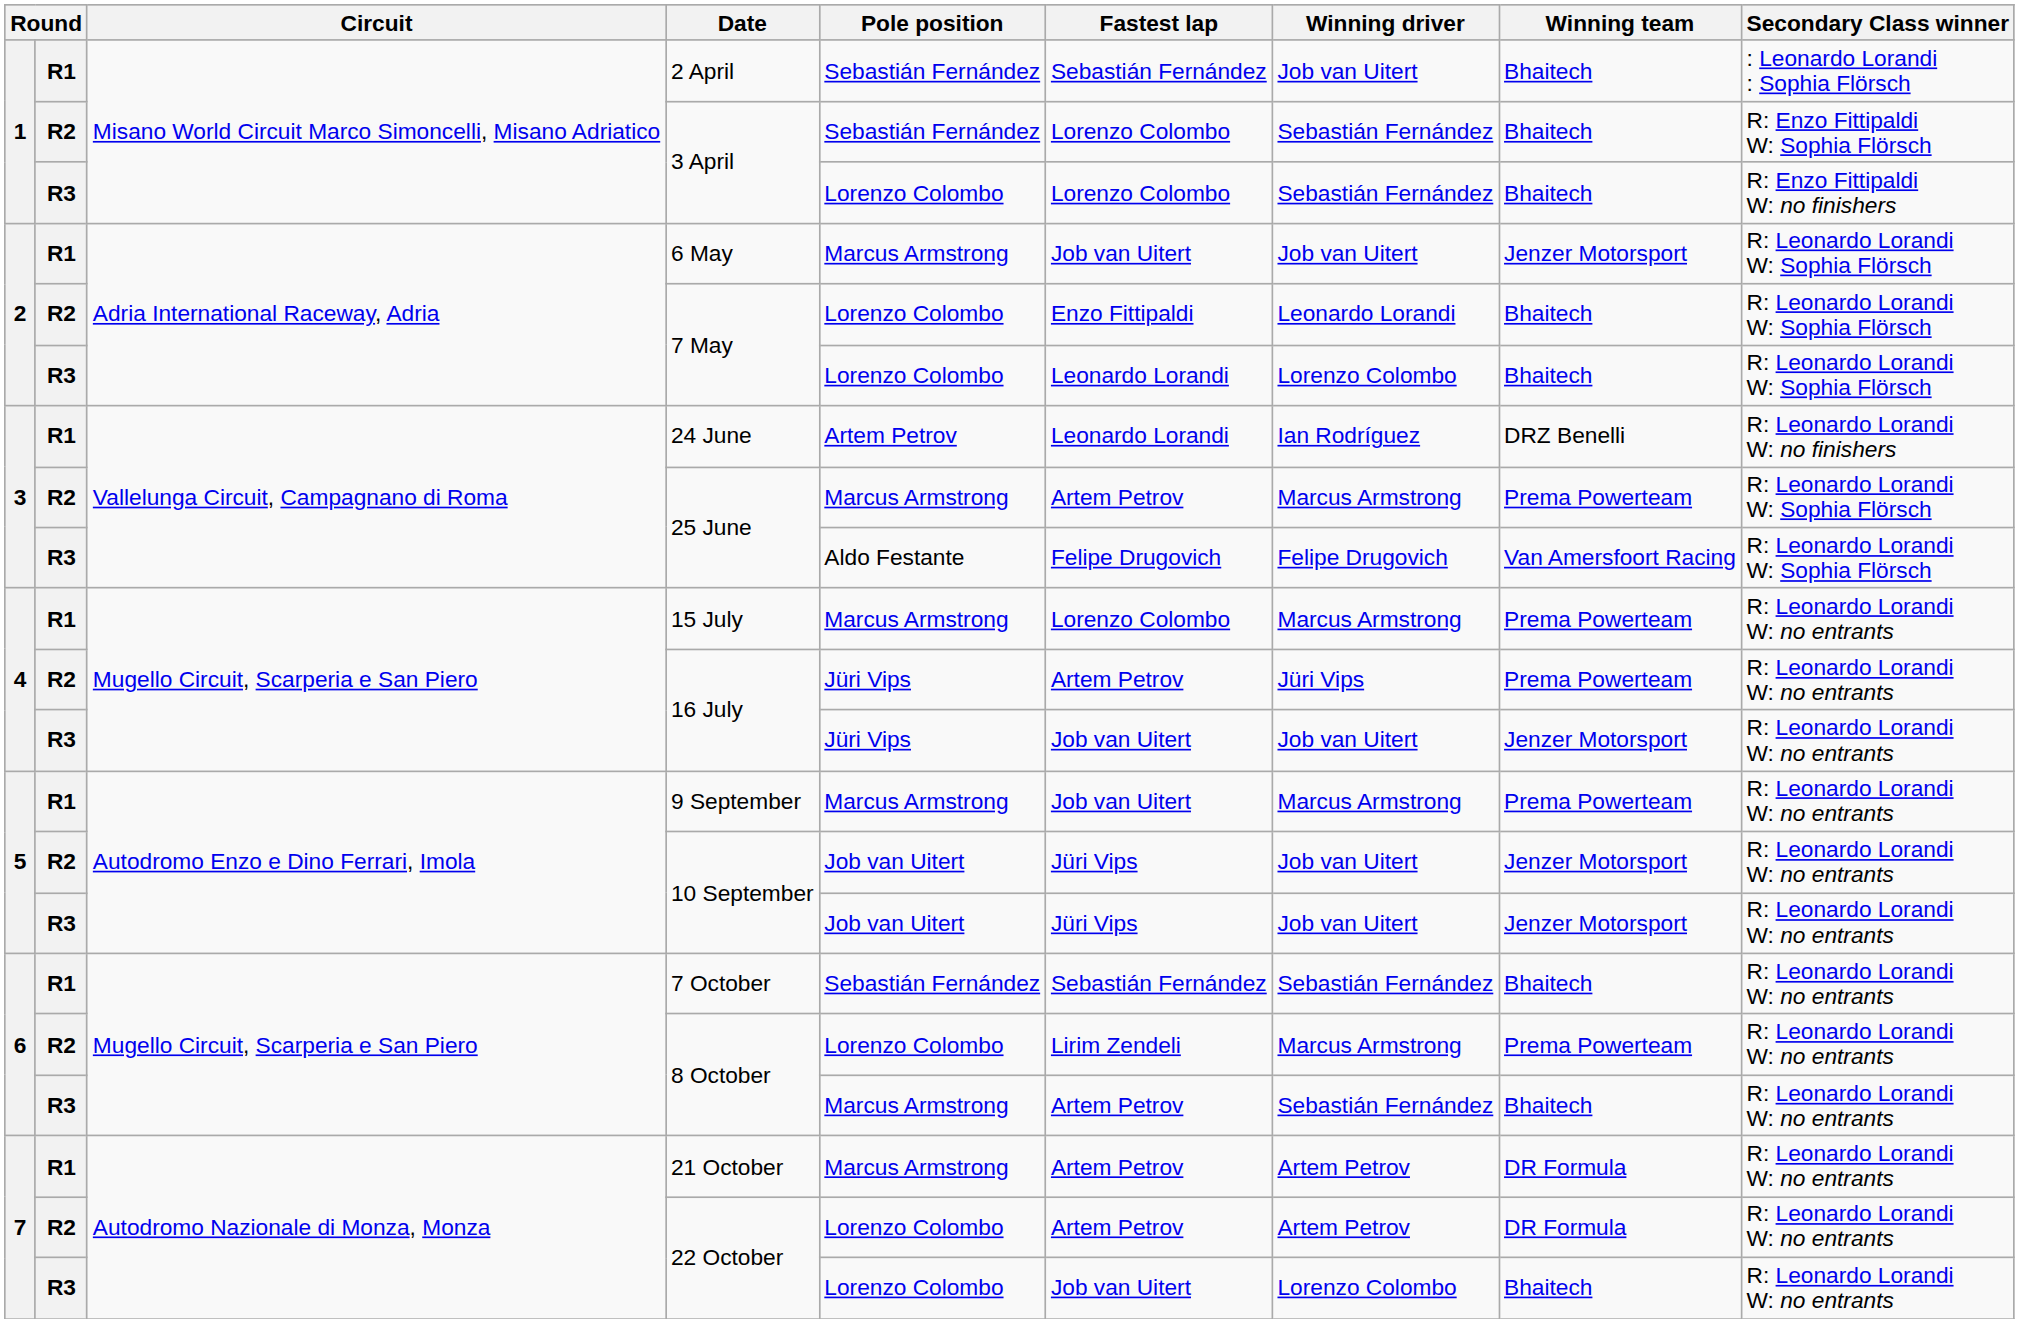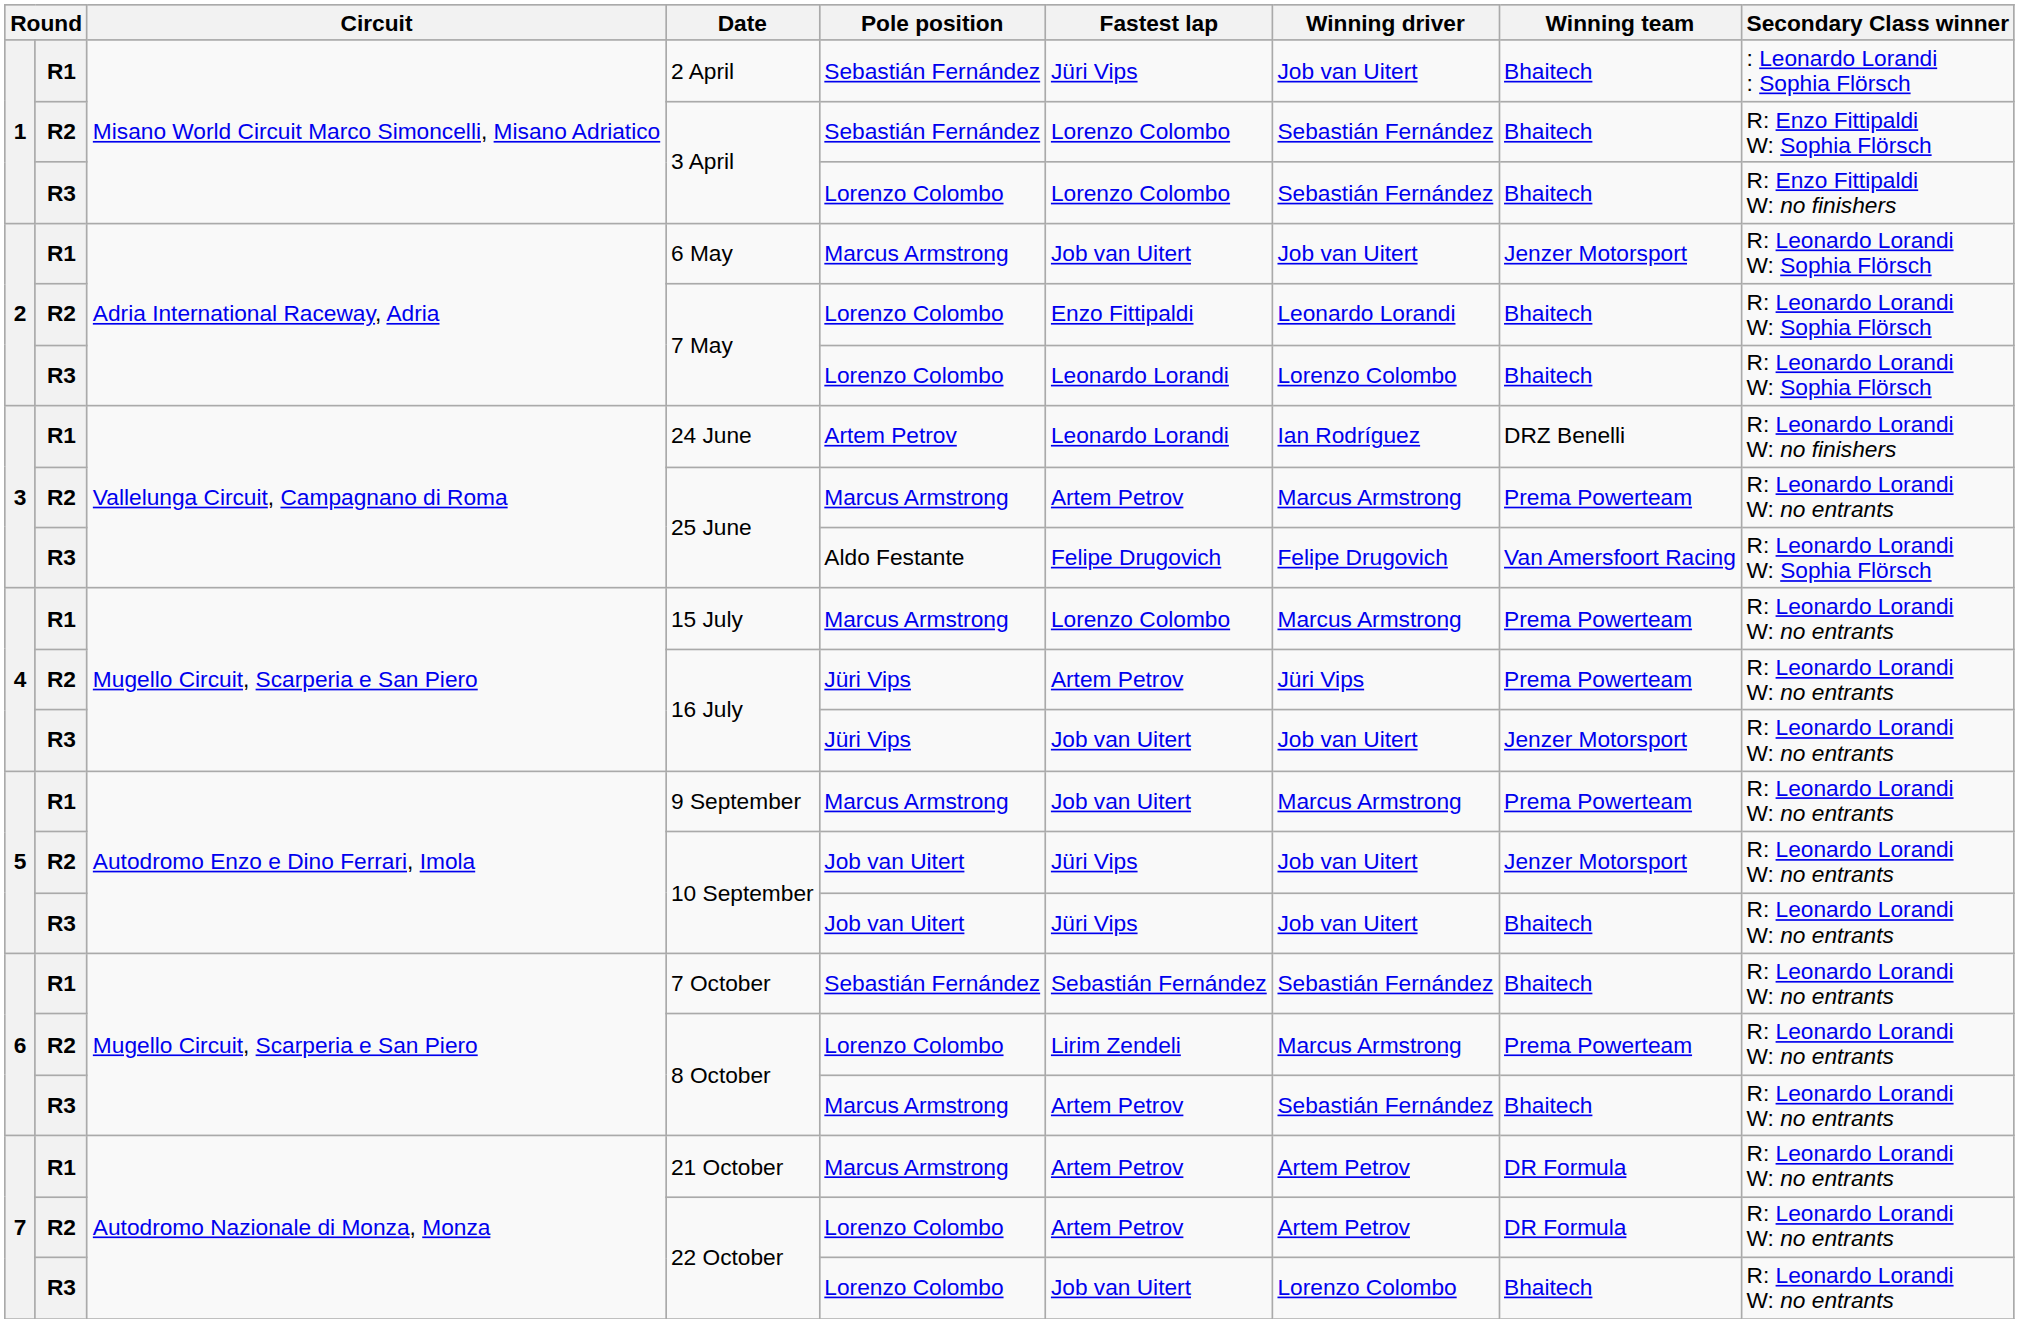 <table class="wikitable" style="font-size: 85%">
 <tr>
 <th colspan=2>Round</th>
 <th>Circuit</th>
 <th>Date</th>
 <th>Pole position</th>
 <th>Fastest lap</th>
 <th>Winning driver</th>
 <th>Winning team</th>
 <th>Secondary Class winner</th>
 </tr>
 <tr>
 <th rowspan=3>1</th>
 <th>R1</th>
 <td rowspan=3 nowrap><a href='#'>Misano World Circuit Marco Simoncelli</a>, <a href='#'>Misano Adriatico</a></td>
 <td>2 April</td>
 <td nowrap> <a href='#'>Sebastián Fernández</a></td>
-<td nowrap> <a href='#'>Sebastián Fernández</a></td>
+<td> <a href='#'>Jüri Vips</a></td>
 <td> <a href='#'>Job van Uitert</a></td>
 <td> <a href='#'>Bhaitech</a></td>
 <td nowrap>:  <a href='#'>Leonardo Lorandi</a><br>:  <a href='#'>Sophia Flörsch</a></td>
 </tr>
 <tr>
 <th>R2</th>
 <td rowspan=2>3 April</td>
 <td> <a href='#'>Sebastián Fernández</a></td>
 <td> <a href='#'>Lorenzo Colombo</a></td>
 <td> <a href='#'>Sebastián Fernández</a></td>
 <td> <a href='#'>Bhaitech</a></td>
 <td>R:  <a href='#'>Enzo Fittipaldi</a><br>W:  <a href='#'>Sophia Flörsch</a></td>
 </tr>
 <tr>
 <th>R3</th>
 <td> <a href='#'>Lorenzo Colombo</a></td>
 <td> <a href='#'>Lorenzo Colombo</a></td>
 <td> <a href='#'>Sebastián Fernández</a></td>
 <td> <a href='#'>Bhaitech</a></td>
 <td>R:  <a href='#'>Enzo Fittipaldi</a><br>W: <em>no finishers</em></td>
 </tr>
 <tr>
 <th rowspan=3>2</th>
 <th>R1</th>
 <td rowspan=3><a href='#'>Adria International Raceway</a>, <a href='#'>Adria</a></td>
 <td>6 May</td>
 <td> <a href='#'>Marcus Armstrong</a></td>
 <td> <a href='#'>Job van Uitert</a></td>
 <td> <a href='#'>Job van Uitert</a></td>
 <td> <a href='#'>Jenzer Motorsport</a></td>
 <td>R:  <a href='#'>Leonardo Lorandi</a><br>W:  <a href='#'>Sophia Flörsch</a></td>
 </tr>
 <tr>
 <th>R2</th>
 <td rowspan=2>7 May</td>
 <td> <a href='#'>Lorenzo Colombo</a></td>
 <td> <a href='#'>Enzo Fittipaldi</a></td>
 <td> <a href='#'>Leonardo Lorandi</a></td>
 <td> <a href='#'>Bhaitech</a></td>
 <td>R:  <a href='#'>Leonardo Lorandi</a><br>W:  <a href='#'>Sophia Flörsch</a></td>
 </tr>
 <tr>
 <th>R3</th>
 <td> <a href='#'>Lorenzo Colombo</a></td>
 <td> <a href='#'>Leonardo Lorandi</a></td>
 <td> <a href='#'>Lorenzo Colombo</a></td>
 <td> <a href='#'>Bhaitech</a></td>
 <td>R:  <a href='#'>Leonardo Lorandi</a><br>W:  <a href='#'>Sophia Flörsch</a></td>
 </tr>
 <tr>
 <th rowspan=3>3</th>
 <th>R1</th>
 <td rowspan=3><a href='#'>Vallelunga Circuit</a>, <a href='#'>Campagnano di Roma</a></td>
 <td>24 June</td>
 <td> <a href='#'>Artem Petrov</a></td>
 <td> <a href='#'>Leonardo Lorandi</a></td>
 <td> <a href='#'>Ian Rodríguez</a></td>
 <td> DRZ Benelli</td>
 <td>R:  <a href='#'>Leonardo Lorandi</a><br>W: <em>no finishers</em></td>
 </tr>
 <tr>
 <th>R2</th>
 <td rowspan=2>25 June</td>
 <td> <a href='#'>Marcus Armstrong</a></td>
 <td> <a href='#'>Artem Petrov</a></td>
 <td> <a href='#'>Marcus Armstrong</a></td>
 <td> <a href='#'>Prema Powerteam</a></td>
-<td>R:  <a href='#'>Leonardo Lorandi</a><br>W:  <a href='#'>Sophia Flörsch</a></td>
+<td>R:  <a href='#'>Leonardo Lorandi</a><br>W: <em>no entrants</em></td>
 </tr>
 <tr>
 <th>R3</th>
 <td> Aldo Festante</td>
 <td> <a href='#'>Felipe Drugovich</a></td>
 <td> <a href='#'>Felipe Drugovich</a></td>
 <td nowrap> <a href='#'>Van Amersfoort Racing</a></td>
 <td>R:  <a href='#'>Leonardo Lorandi</a><br>W:  <a href='#'>Sophia Flörsch</a></td>
 </tr>
 <tr>
 <th rowspan=3>4</th>
 <th>R1</th>
 <td rowspan=3><a href='#'>Mugello Circuit</a>, <a href='#'>Scarperia e San Piero</a></td>
 <td>15 July</td>
 <td> <a href='#'>Marcus Armstrong</a></td>
 <td> <a href='#'>Lorenzo Colombo</a></td>
 <td> <a href='#'>Marcus Armstrong</a></td>
 <td> <a href='#'>Prema Powerteam</a></td>
 <td>R:  <a href='#'>Leonardo Lorandi</a><br>W: <em>no entrants</em></td>
 </tr>
 <tr>
 <th>R2</th>
 <td rowspan=2>16 July</td>
 <td> <a href='#'>Jüri Vips</a></td>
 <td> <a href='#'>Artem Petrov</a></td>
 <td> <a href='#'>Jüri Vips</a></td>
 <td> <a href='#'>Prema Powerteam</a></td>
 <td>R:  <a href='#'>Leonardo Lorandi</a><br>W: <em>no entrants</em></td>
 </tr>
 <tr>
 <th>R3</th>
 <td> <a href='#'>Jüri Vips</a></td>
 <td> <a href='#'>Job van Uitert</a></td>
 <td> <a href='#'>Job van Uitert</a></td>
 <td> <a href='#'>Jenzer Motorsport</a></td>
 <td>R:  <a href='#'>Leonardo Lorandi</a><br>W: <em>no entrants</em></td>
 </tr>
 <tr>
 <th rowspan=3>5</th>
 <th>R1</th>
 <td rowspan=3><a href='#'>Autodromo Enzo e Dino Ferrari</a>, <a href='#'>Imola</a></td>
 <td>9 September</td>
 <td> <a href='#'>Marcus Armstrong</a></td>
 <td> <a href='#'>Job van Uitert</a></td>
 <td> <a href='#'>Marcus Armstrong</a></td>
 <td> <a href='#'>Prema Powerteam</a></td>
 <td>R:  <a href='#'>Leonardo Lorandi</a><br>W: <em>no entrants</em></td>
 </tr>
 <tr>
 <th>R2</th>
 <td rowspan=2 nowrap>10 September</td>
 <td> <a href='#'>Job van Uitert</a></td>
 <td> <a href='#'>Jüri Vips</a></td>
 <td> <a href='#'>Job van Uitert</a></td>
 <td> <a href='#'>Jenzer Motorsport</a></td>
 <td>R:  <a href='#'>Leonardo Lorandi</a><br>W: <em>no entrants</em></td>
 </tr>
 <tr>
 <th>R3</th>
 <td> <a href='#'>Job van Uitert</a></td>
 <td> <a href='#'>Jüri Vips</a></td>
 <td> <a href='#'>Job van Uitert</a></td>
-<td> <a href='#'>Jenzer Motorsport</a></td>
+<td> <a href='#'>Bhaitech</a></td>
 <td>R:  <a href='#'>Leonardo Lorandi</a><br>W: <em>no entrants</em></td>
 </tr>
 <tr>
 <th rowspan=3>6</th>
 <th>R1</th>
 <td rowspan=3><a href='#'>Mugello Circuit</a>, <a href='#'>Scarperia e San Piero</a></td>
 <td>7 October</td>
 <td> <a href='#'>Sebastián Fernández</a></td>
 <td> <a href='#'>Sebastián Fernández</a></td>
 <td> <a href='#'>Sebastián Fernández</a></td>
 <td> <a href='#'>Bhaitech</a></td>
 <td>R:  <a href='#'>Leonardo Lorandi</a><br>W: <em>no entrants</em></td>
 </tr>
 <tr>
 <th>R2</th>
 <td rowspan=2>8 October</td>
 <td> <a href='#'>Lorenzo Colombo</a></td>
 <td> <a href='#'>Lirim Zendeli</a></td>
 <td> <a href='#'>Marcus Armstrong</a></td>
 <td> <a href='#'>Prema Powerteam</a></td>
 <td>R:  <a href='#'>Leonardo Lorandi</a><br>W: <em>no entrants</em></td>
 </tr>
 <tr>
 <th>R3</th>
 <td> <a href='#'>Marcus Armstrong</a></td>
 <td> <a href='#'>Artem Petrov</a></td>
 <td> <a href='#'>Sebastián Fernández</a></td>
 <td> <a href='#'>Bhaitech</a></td>
 <td>R:  <a href='#'>Leonardo Lorandi</a><br>W: <em>no entrants</em></td>
 </tr>
 <tr>
 <th rowspan=3>7</th>
 <th>R1</th>
 <td rowspan=3><a href='#'>Autodromo Nazionale di Monza</a>, <a href='#'>Monza</a></td>
 <td>21 October</td>
 <td> <a href='#'>Marcus Armstrong</a></td>
 <td> <a href='#'>Artem Petrov</a></td>
 <td> <a href='#'>Artem Petrov</a></td>
 <td> <a href='#'>DR Formula</a></td>
 <td>R:  <a href='#'>Leonardo Lorandi</a><br>W: <em>no entrants</em></td>
 </tr>
 <tr>
 <th>R2</th>
 <td rowspan=2>22 October</td>
 <td> <a href='#'>Lorenzo Colombo</a></td>
 <td> <a href='#'>Artem Petrov</a></td>
 <td> <a href='#'>Artem Petrov</a></td>
 <td> <a href='#'>DR Formula</a></td>
 <td>R:  <a href='#'>Leonardo Lorandi</a><br>W: <em>no entrants</em></td>
 </tr>
 <tr>
 <th>R3</th>
 <td> <a href='#'>Lorenzo Colombo</a></td>
 <td> <a href='#'>Job van Uitert</a></td>
 <td> <a href='#'>Lorenzo Colombo</a></td>
 <td> <a href='#'>Bhaitech</a></td>
 <td>R:  <a href='#'>Leonardo Lorandi</a><br>W: <em>no entrants</em></td>
 </tr>
 </table>
